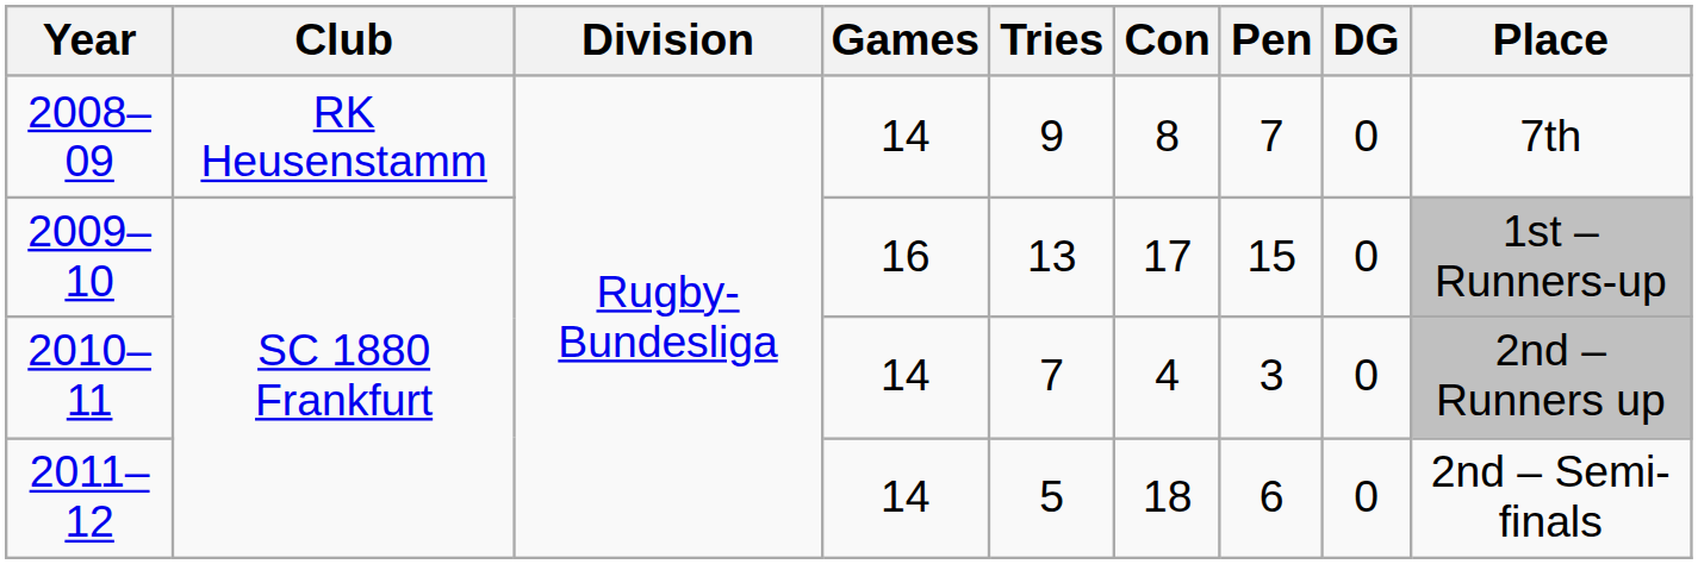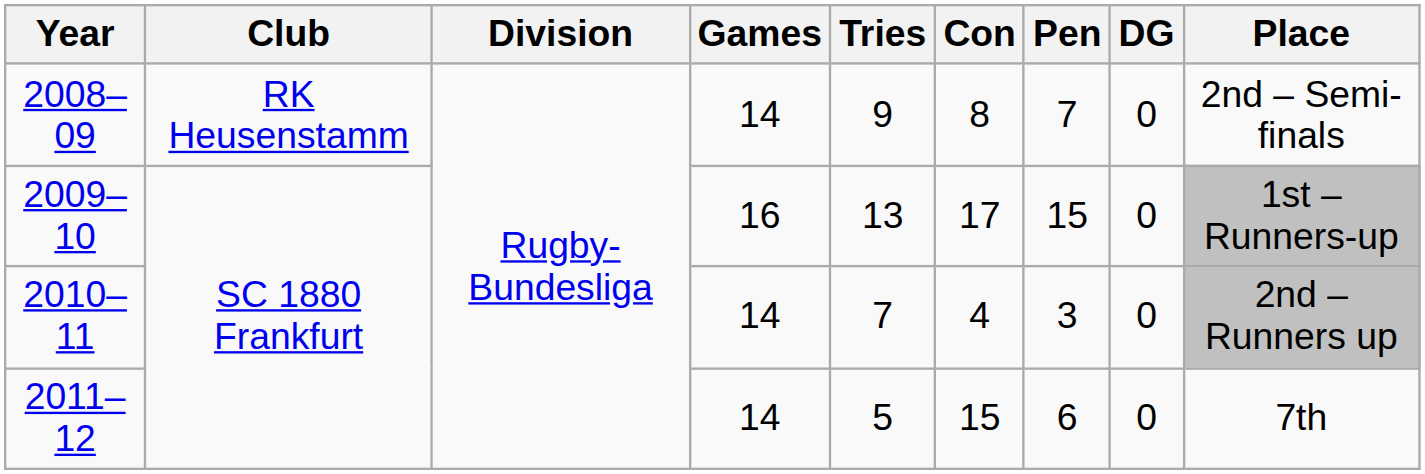 <table class="wikitable">
 <tr>
 <th>Year</th>
 <th>Club</th>
 <th>Division</th>
 <th>Games</th>
 <th>Tries</th>
 <th>Con</th>
 <th>Pen</th>
 <th>DG</th>
 <th>Place</th>
 </tr>
 <tr align="center">
 <td><a href='#'>2008–09</a></td>
 <td><a href='#'>RK Heusenstamm</a></td>
 <td rowspan=4><a href='#'>Rugby-Bundesliga</a></td>
 <td>14</td>
 <td>9</td>
 <td>8</td>
 <td>7</td>
 <td>0</td>
-<td>7th</td>
+<td>2nd – Semi-finals</td>
 </tr>
 <tr align="center">
 <td><a href='#'>2009–10</a></td>
 <td rowspan=3><a href='#'>SC 1880 Frankfurt</a></td>
 <td>16</td>
 <td>13</td>
 <td>17</td>
 <td>15</td>
 <td>0</td>
 <td bgcolor=silver>1st – Runners-up</td>
 </tr>
 <tr align="center">
 <td><a href='#'>2010–11</a></td>
 <td>14</td>
 <td>7</td>
 <td>4</td>
 <td>3</td>
 <td>0</td>
 <td bgcolor=silver>2nd – Runners up</td>
 </tr>
 <tr align="center">
 <td><a href='#'>2011–12</a></td>
 <td>14</td>
 <td>5</td>
-<td>18</td>
+<td>15</td>
 <td>6</td>
 <td>0</td>
-<td>2nd – Semi-finals</td>
+<td>7th</td>
 </tr>
 </table>
